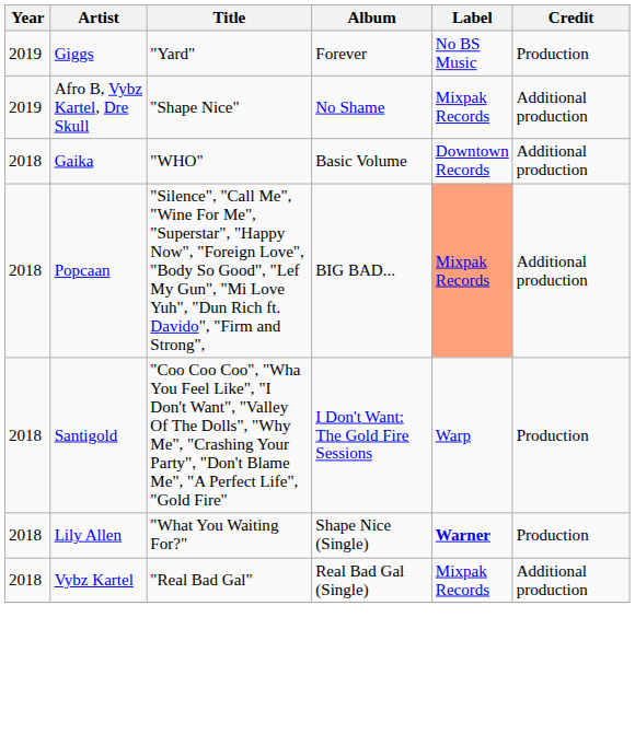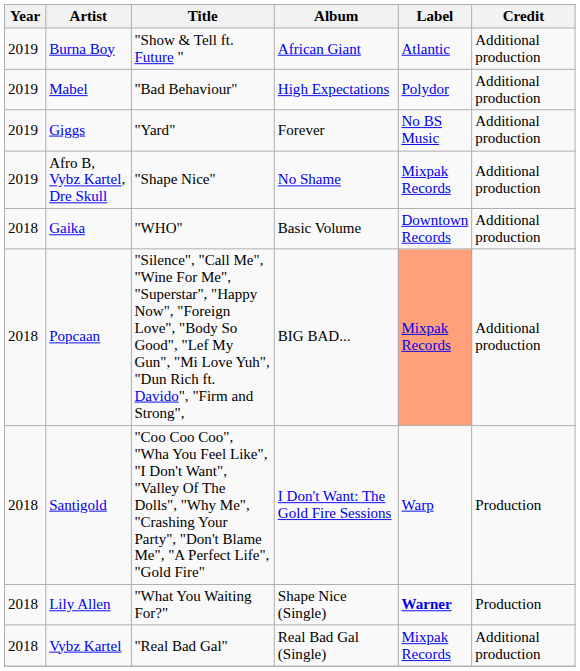 <table class="wikitable">
 <tr>
 <th width="50">Year</th>
 <th width="150">Artist</th>
 <th width="350">Title</th>
 <th width="250">Album</th>
 <th width=“200”>Label</th>
 <th width="200">Credit</th>
 </tr>
 <tr>
 <td rowspan=“2”>2019</td>
+<td><a href='#'>Burna Boy</a></td>
+<td>"Show & Tell ft. <a href='#'>Future</a> "</td>
+<td><a href='#'>African Giant</a></td>
+<td><a href='#'>Atlantic</a></td>
+<td>Additional production</td>
+</tr>
+<tr>
+<td rowspan=“2”>2019</td>
+<td><a href='#'>Mabel</a></td>
+<td>"Bad Behaviour"</td>
+<td><a href='#'>High Expectations</a></td>
+<td><a href='#'>Polydor</a></td>
+<td>Additional production</td>
+</tr>
+<tr>
+<td rowspan=“2”>2019</td>
 <td><a href='#'>Giggs</a></td>
 <td>"Yard"</td>
 <td>Forever</td>
 <td><a href='#'>No BS Music</a></td>
-<td>Production</td>
+<td>Additional production</td>
 </tr>
 <tr>
 <td rowspan=“2”>2019</td>
 <td>Afro B, <a href='#'>Vybz Kartel</a>, <a href='#'>Dre Skull</a></td>
 <td>"Shape Nice"</td>
 <td><a href='#'>No Shame</a></td>
 <td><a href='#'>Mixpak Records</a></td>
 <td>Additional production</td>
 </tr>
 <tr>
 <td rowspan=“2”>2018</td>
 <td><a href='#'>Gaika</a></td>
 <td>"WHO"</td>
 <td>Basic Volume</td>
 <td><a href='#'>Downtown Records</a></td>
 <td>Additional production</td>
 </tr>
 <tr>
 <td rowspan=“2”>2018</td>
 <td><a href='#'>Popcaan</a></td>
 <td>"Silence", "Call Me", "Wine For Me", "Superstar", "Happy Now", "Foreign Love", "Body So Good", "Lef My Gun", "Mi Love Yuh", "Dun Rich ft. <a href='#'>Davido</a>", "Firm and Strong",</td>
 <td>BIG BAD...</td>
 <td style="background: lightsalmon;"><a href='#'>Mixpak Records</a></td>
 <td>Additional production</td>
 </tr>
 <tr>
 <td rowspan=“2”>2018</td>
 <td><a href='#'>Santigold</a></td>
 <td>"Coo Coo Coo", "Wha You Feel Like", "I Don't Want", "Valley Of The Dolls", "Why Me", "Crashing Your Party", "Don't Blame Me", "A Perfect Life", "Gold Fire"</td>
 <td><a href='#'>I Don't Want: The Gold Fire Sessions</a></td>
 <td><a href='#'>Warp</a></td>
 <td>Production</td>
 </tr>
 <tr>
 <td rowspan=“2”>2018</td>
 <td><a href='#'>Lily Allen</a></td>
 <td>"What You Waiting For?"</td>
 <td>Shape Nice (Single)</td>
 <td><strong><a href='#'>Warner</a></strong></td>
 <td>Production</td>
 </tr>
 <tr>
 <td rowspan=“2”>2018</td>
 <td><a href='#'>Vybz Kartel</a></td>
 <td>"Real Bad Gal"</td>
 <td>Real Bad Gal (Single)</td>
 <td><a href='#'>Mixpak Records</a></td>
 <td>Additional production</td>
 </tr>
 <tr>
 </tr>
 </table>
